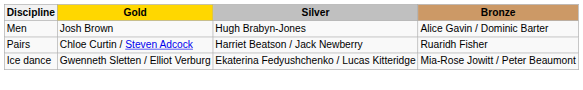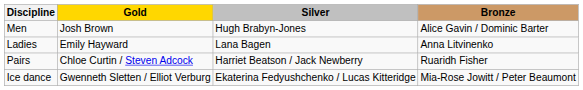 <table class="wikitable">
 <tr>
 <th>Discipline</th>
 <td align=center bgcolor=gold><strong>Gold</strong></td>
 <td align=center bgcolor=silver><strong>Silver</strong></td>
 <td align=center bgcolor=cc9966><strong>Bronze</strong></td>
 </tr>
 <tr>
 <td>Men</td>
 <td>Josh Brown</td>
 <td>Hugh Brabyn-Jones</td>
 <td>Alice Gavin / Dominic Barter</td>
 </tr>
 <tr>
+<td>Ladies</td>
+<td>Emily Hayward</td>
+<td>Lana Bagen</td>
+<td>Anna Litvinenko</td>
+</tr>
+<tr>
 <td>Pairs</td>
 <td>Chloe Curtin / <a href='#'>Steven Adcock</a></td>
 <td>Harriet Beatson / Jack Newberry</td>
 <td>Ruaridh Fisher</td>
 </tr>
 <tr>
 <td>Ice dance</td>
 <td>Gwenneth Sletten / Elliot Verburg</td>
 <td>Ekaterina Fedyushchenko / Lucas Kitteridge</td>
 <td>Mia-Rose Jowitt / Peter Beaumont</td>
 </tr>
 </table>
